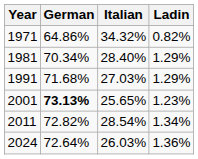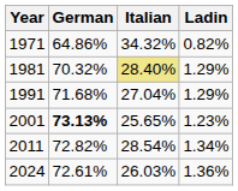 <table class="wikitable">
 <tr>
 <th>Year</th>
 <th>German</th>
 <th>Italian</th>
 <th>Ladin</th>
 </tr>
 <tr>
 <td>1971</td>
 <td>64.86%</td>
 <td>34.32%</td>
 <td>0.82%</td>
 </tr>
 <tr>
 <td>1981</td>
-<td>70.34%</td>
-<td>28.40%</td>
+<td>70.32%</td>
+<td style="background: khaki;">28.40%</td>
 <td>1.29%</td>
 </tr>
 <tr>
 <td>1991</td>
 <td>71.68%</td>
-<td>27.03%</td>
+<td>27.04%</td>
 <td>1.29%</td>
 </tr>
 <tr>
 <td>2001</td>
 <td><strong>73.13%</strong></td>
 <td>25.65%</td>
 <td>1.23%</td>
 </tr>
 <tr>
 <td>2011</td>
 <td>72.82%</td>
 <td>28.54%</td>
 <td>1.34%</td>
 </tr>
 <tr>
 <td>2024</td>
-<td>72.64%</td>
+<td>72.61%</td>
 <td>26.03%</td>
 <td>1.36%</td>
 </tr>
 </table>
